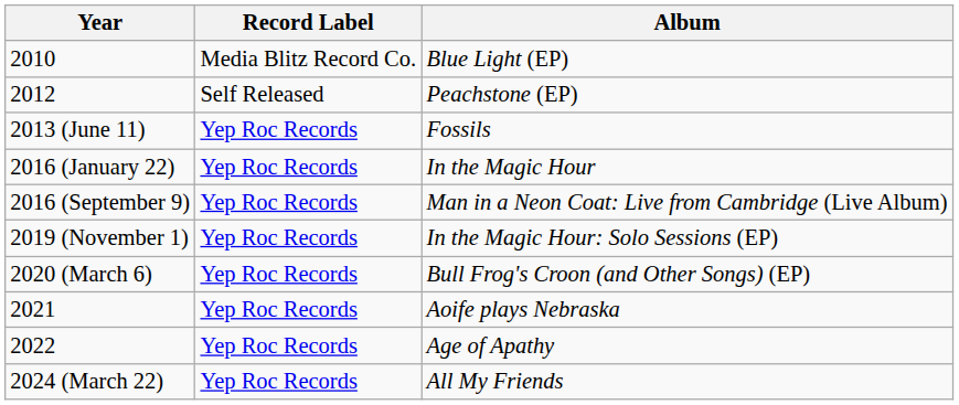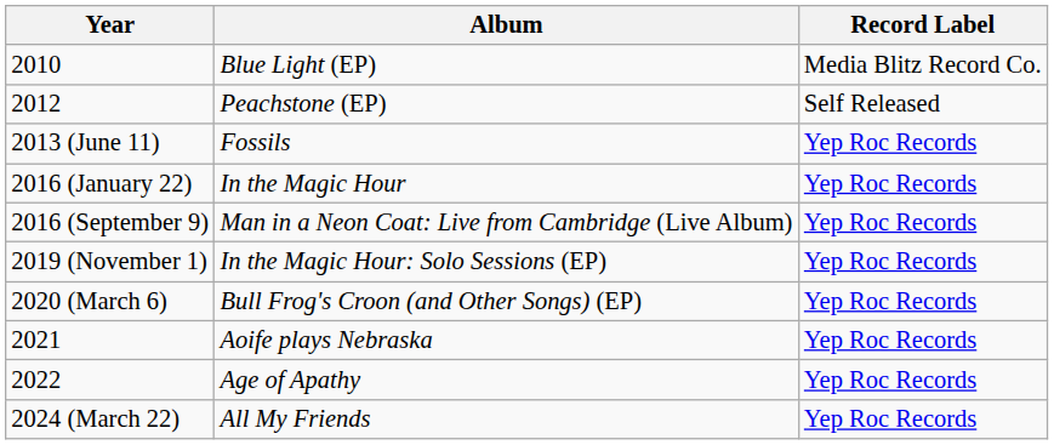 <table class="wikitable">
 <tr>
 <th>Year</th>
+<th>Album</th>
 <th>Record Label</th>
-<th>Album</th>
 </tr>
 <tr>
 <td>2010</td>
+<td><em>Blue Light</em> (EP)</td>
 <td>Media Blitz Record Co.</td>
-<td><em>Blue Light</em> (EP)</td>
 </tr>
 <tr>
 <td>2012</td>
+<td><em>Peachstone</em> (EP)</td>
 <td>Self Released</td>
-<td><em>Peachstone</em> (EP)</td>
 </tr>
 <tr>
 <td>2013 (June 11)</td>
+<td><em>Fossils</em></td>
 <td><a href='#'>Yep Roc Records</a></td>
-<td><em>Fossils</em></td>
 </tr>
 <tr>
 <td>2016 (January 22)</td>
+<td><em>In the Magic Hour</em></td>
 <td><a href='#'>Yep Roc Records</a></td>
-<td><em>In the Magic Hour</em></td>
 </tr>
 <tr>
 <td>2016 (September 9)</td>
+<td><em>Man in a Neon Coat: Live from Cambridge</em> (Live Album)</td>
 <td><a href='#'>Yep Roc Records</a></td>
-<td><em>Man in a Neon Coat: Live from Cambridge</em> (Live Album)</td>
 </tr>
 <tr>
 <td>2019 (November 1)</td>
+<td><em>In the Magic Hour: Solo Sessions</em> (EP)</td>
 <td><a href='#'>Yep Roc Records</a></td>
-<td><em>In the Magic Hour: Solo Sessions</em> (EP)</td>
 </tr>
 <tr>
 <td>2020 (March 6)</td>
+<td><em>Bull Frog's Croon (and Other Songs)</em> (EP)</td>
 <td><a href='#'>Yep Roc Records</a></td>
-<td><em>Bull Frog's Croon (and Other Songs)</em> (EP)</td>
 </tr>
 <tr>
 <td>2021</td>
+<td><em>Aoife plays Nebraska</em></td>
 <td><a href='#'>Yep Roc Records</a></td>
-<td><em>Aoife plays Nebraska</em></td>
 </tr>
 <tr>
 <td>2022</td>
+<td><em>Age of Apathy</em></td>
 <td><a href='#'>Yep Roc Records</a></td>
-<td><em>Age of Apathy</em></td>
 </tr>
 <tr>
 <td>2024 (March 22)</td>
+<td><em>All My Friends</em></td>
 <td><a href='#'>Yep Roc Records</a></td>
-<td><em>All My Friends</em></td>
 </tr>
 </table>
